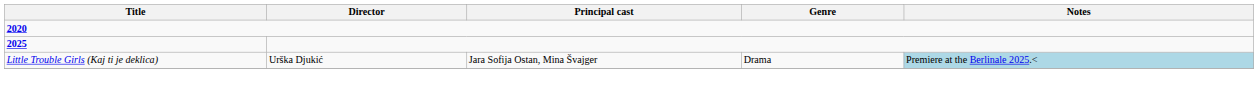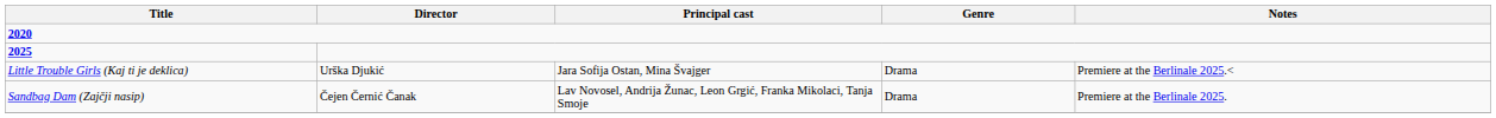 <table class="wikitable" width= "100%">
 <tr>
 <th width=21%>Title</th>
 <th width=16%>Director</th>
 <th width=22%>Principal cast</th>
 <th width=13%>Genre</th>
 <th width=28%>Notes</th>
 </tr>
 <tr>
 <td colspan="5" ><strong><a href='#'>2020</a></strong></td>
 </tr>
 <tr>
 <td><strong><a href='#'>2025</a></strong></td>
 </tr>
 <tr>
 <td><em><a href='#'>Little Trouble Girls</a> (Kaj ti je deklica)</em></td>
 <td>Urška Djukić</td>
 <td>Jara Sofija Ostan, Mina Švajger</td>
 <td>Drama</td>
-<td style="background: lightblue;">Premiere at the <a href='#'>Berlinale 2025</a>.<</td>
+<td>Premiere at the <a href='#'>Berlinale 2025</a>.<</td>
+</tr>
+<tr>
+<td><em><a href='#'>Sandbag Dam</a> (Zajčji nasip)</em></td>
+<td>Čejen Černić Čanak</td>
+<td>Lav Novosel, Andrija Žunac, Leon Grgić, Franka Mikolaci, Tanja Smoje</td>
+<td>Drama</td>
+<td>Premiere at the <a href='#'>Berlinale 2025</a>.</td>
 </tr>
 <tr>
 </tr>
 </table>
